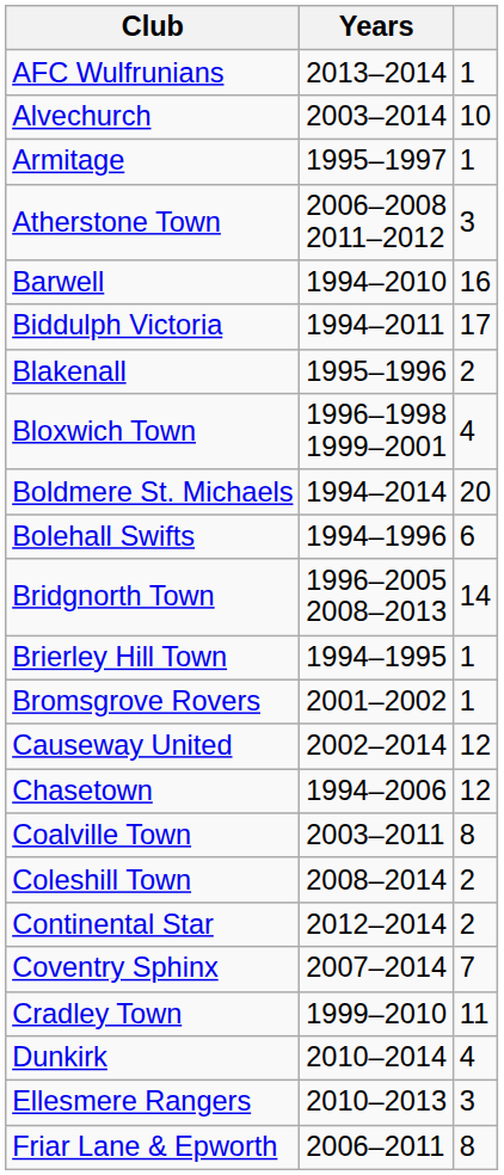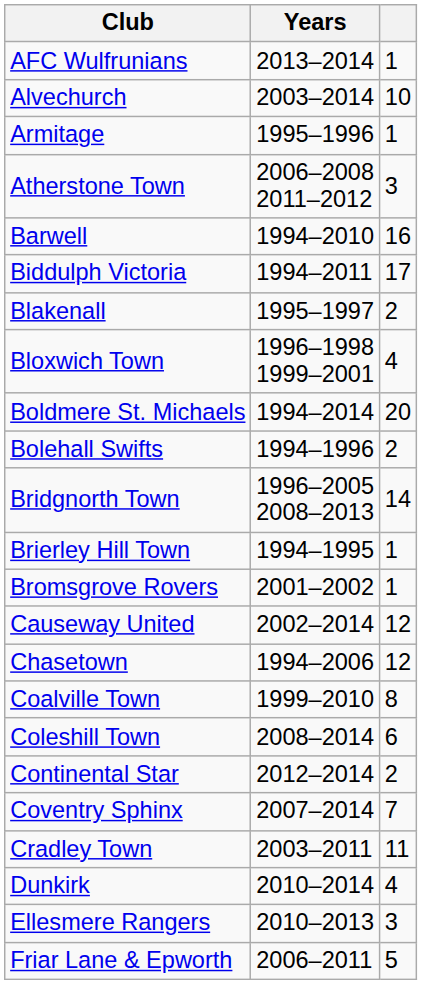 <table class="wikitable sortable">
 <tr>
 <th>Club</th>
 <th>Years</th>
 <th></th>
 </tr>
 <tr>
 <td><a href='#'>AFC Wulfrunians</a></td>
 <td>2013–2014</td>
 <td>1</td>
 </tr>
 <tr>
 <td><a href='#'>Alvechurch</a></td>
 <td>2003–2014</td>
 <td>10</td>
 </tr>
 <tr>
 <td><a href='#'>Armitage</a></td>
-<td>1995–1997</td>
+<td>1995–1996</td>
 <td>1</td>
 </tr>
 <tr>
 <td><a href='#'>Atherstone Town</a></td>
 <td>2006–2008<br>2011–2012</td>
 <td>3</td>
 </tr>
 <tr>
 <td><a href='#'>Barwell</a></td>
 <td>1994–2010</td>
 <td>16</td>
 </tr>
 <tr>
 <td><a href='#'>Biddulph Victoria</a></td>
 <td>1994–2011</td>
 <td>17</td>
 </tr>
 <tr>
 <td><a href='#'>Blakenall</a></td>
-<td>1995–1996</td>
+<td>1995–1997</td>
 <td>2</td>
 </tr>
 <tr>
 <td><a href='#'>Bloxwich Town</a></td>
 <td>1996–1998<br>1999–2001</td>
 <td>4</td>
 </tr>
 <tr>
 <td><a href='#'>Boldmere St. Michaels</a></td>
 <td>1994–2014</td>
 <td>20</td>
 </tr>
 <tr>
 <td><a href='#'>Bolehall Swifts</a></td>
 <td>1994–1996</td>
-<td>6</td>
+<td>2</td>
 </tr>
 <tr>
 <td><a href='#'>Bridgnorth Town</a></td>
 <td>1996–2005<br>2008–2013</td>
 <td>14</td>
 </tr>
 <tr>
 <td><a href='#'>Brierley Hill Town</a></td>
 <td>1994–1995</td>
 <td>1</td>
 </tr>
 <tr>
 <td><a href='#'>Bromsgrove Rovers</a></td>
 <td>2001–2002</td>
 <td>1</td>
 </tr>
 <tr>
 <td><a href='#'>Causeway United</a></td>
 <td>2002–2014</td>
 <td>12</td>
 </tr>
 <tr>
 <td><a href='#'>Chasetown</a></td>
 <td>1994–2006</td>
 <td>12</td>
 </tr>
 <tr>
 <td><a href='#'>Coalville Town</a></td>
-<td>2003–2011</td>
+<td>1999–2010</td>
 <td>8</td>
 </tr>
 <tr>
 <td><a href='#'>Coleshill Town</a></td>
 <td>2008–2014</td>
-<td>2</td>
+<td>6</td>
 </tr>
 <tr>
 <td><a href='#'>Continental Star</a></td>
 <td>2012–2014</td>
 <td>2</td>
 </tr>
 <tr>
 <td><a href='#'>Coventry Sphinx</a></td>
 <td>2007–2014</td>
 <td>7</td>
 </tr>
 <tr>
 <td><a href='#'>Cradley Town</a></td>
-<td>1999–2010</td>
+<td>2003–2011</td>
 <td>11</td>
 </tr>
 <tr>
 <td><a href='#'>Dunkirk</a></td>
 <td>2010–2014</td>
 <td>4</td>
 </tr>
 <tr>
 <td><a href='#'>Ellesmere Rangers</a></td>
 <td>2010–2013</td>
 <td>3</td>
 </tr>
 <tr>
 <td><a href='#'>Friar Lane & Epworth</a></td>
 <td>2006–2011</td>
-<td>8</td>
+<td>5</td>
 </tr>
 </table>
